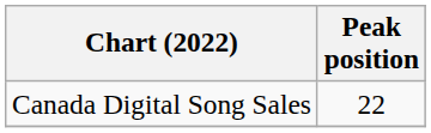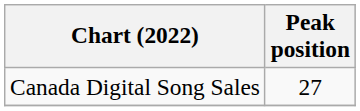 <table class="wikitable">
 <tr>
 <th>Chart (2022)</th>
 <th>Peak<br>position</th>
 </tr>
 <tr>
 <td>Canada Digital Song Sales</td>
-<td style="text-align:center;">22</td>
+<td style="text-align:center;">27</td>
 </tr>
 <tr>
 </tr>
 </table>
